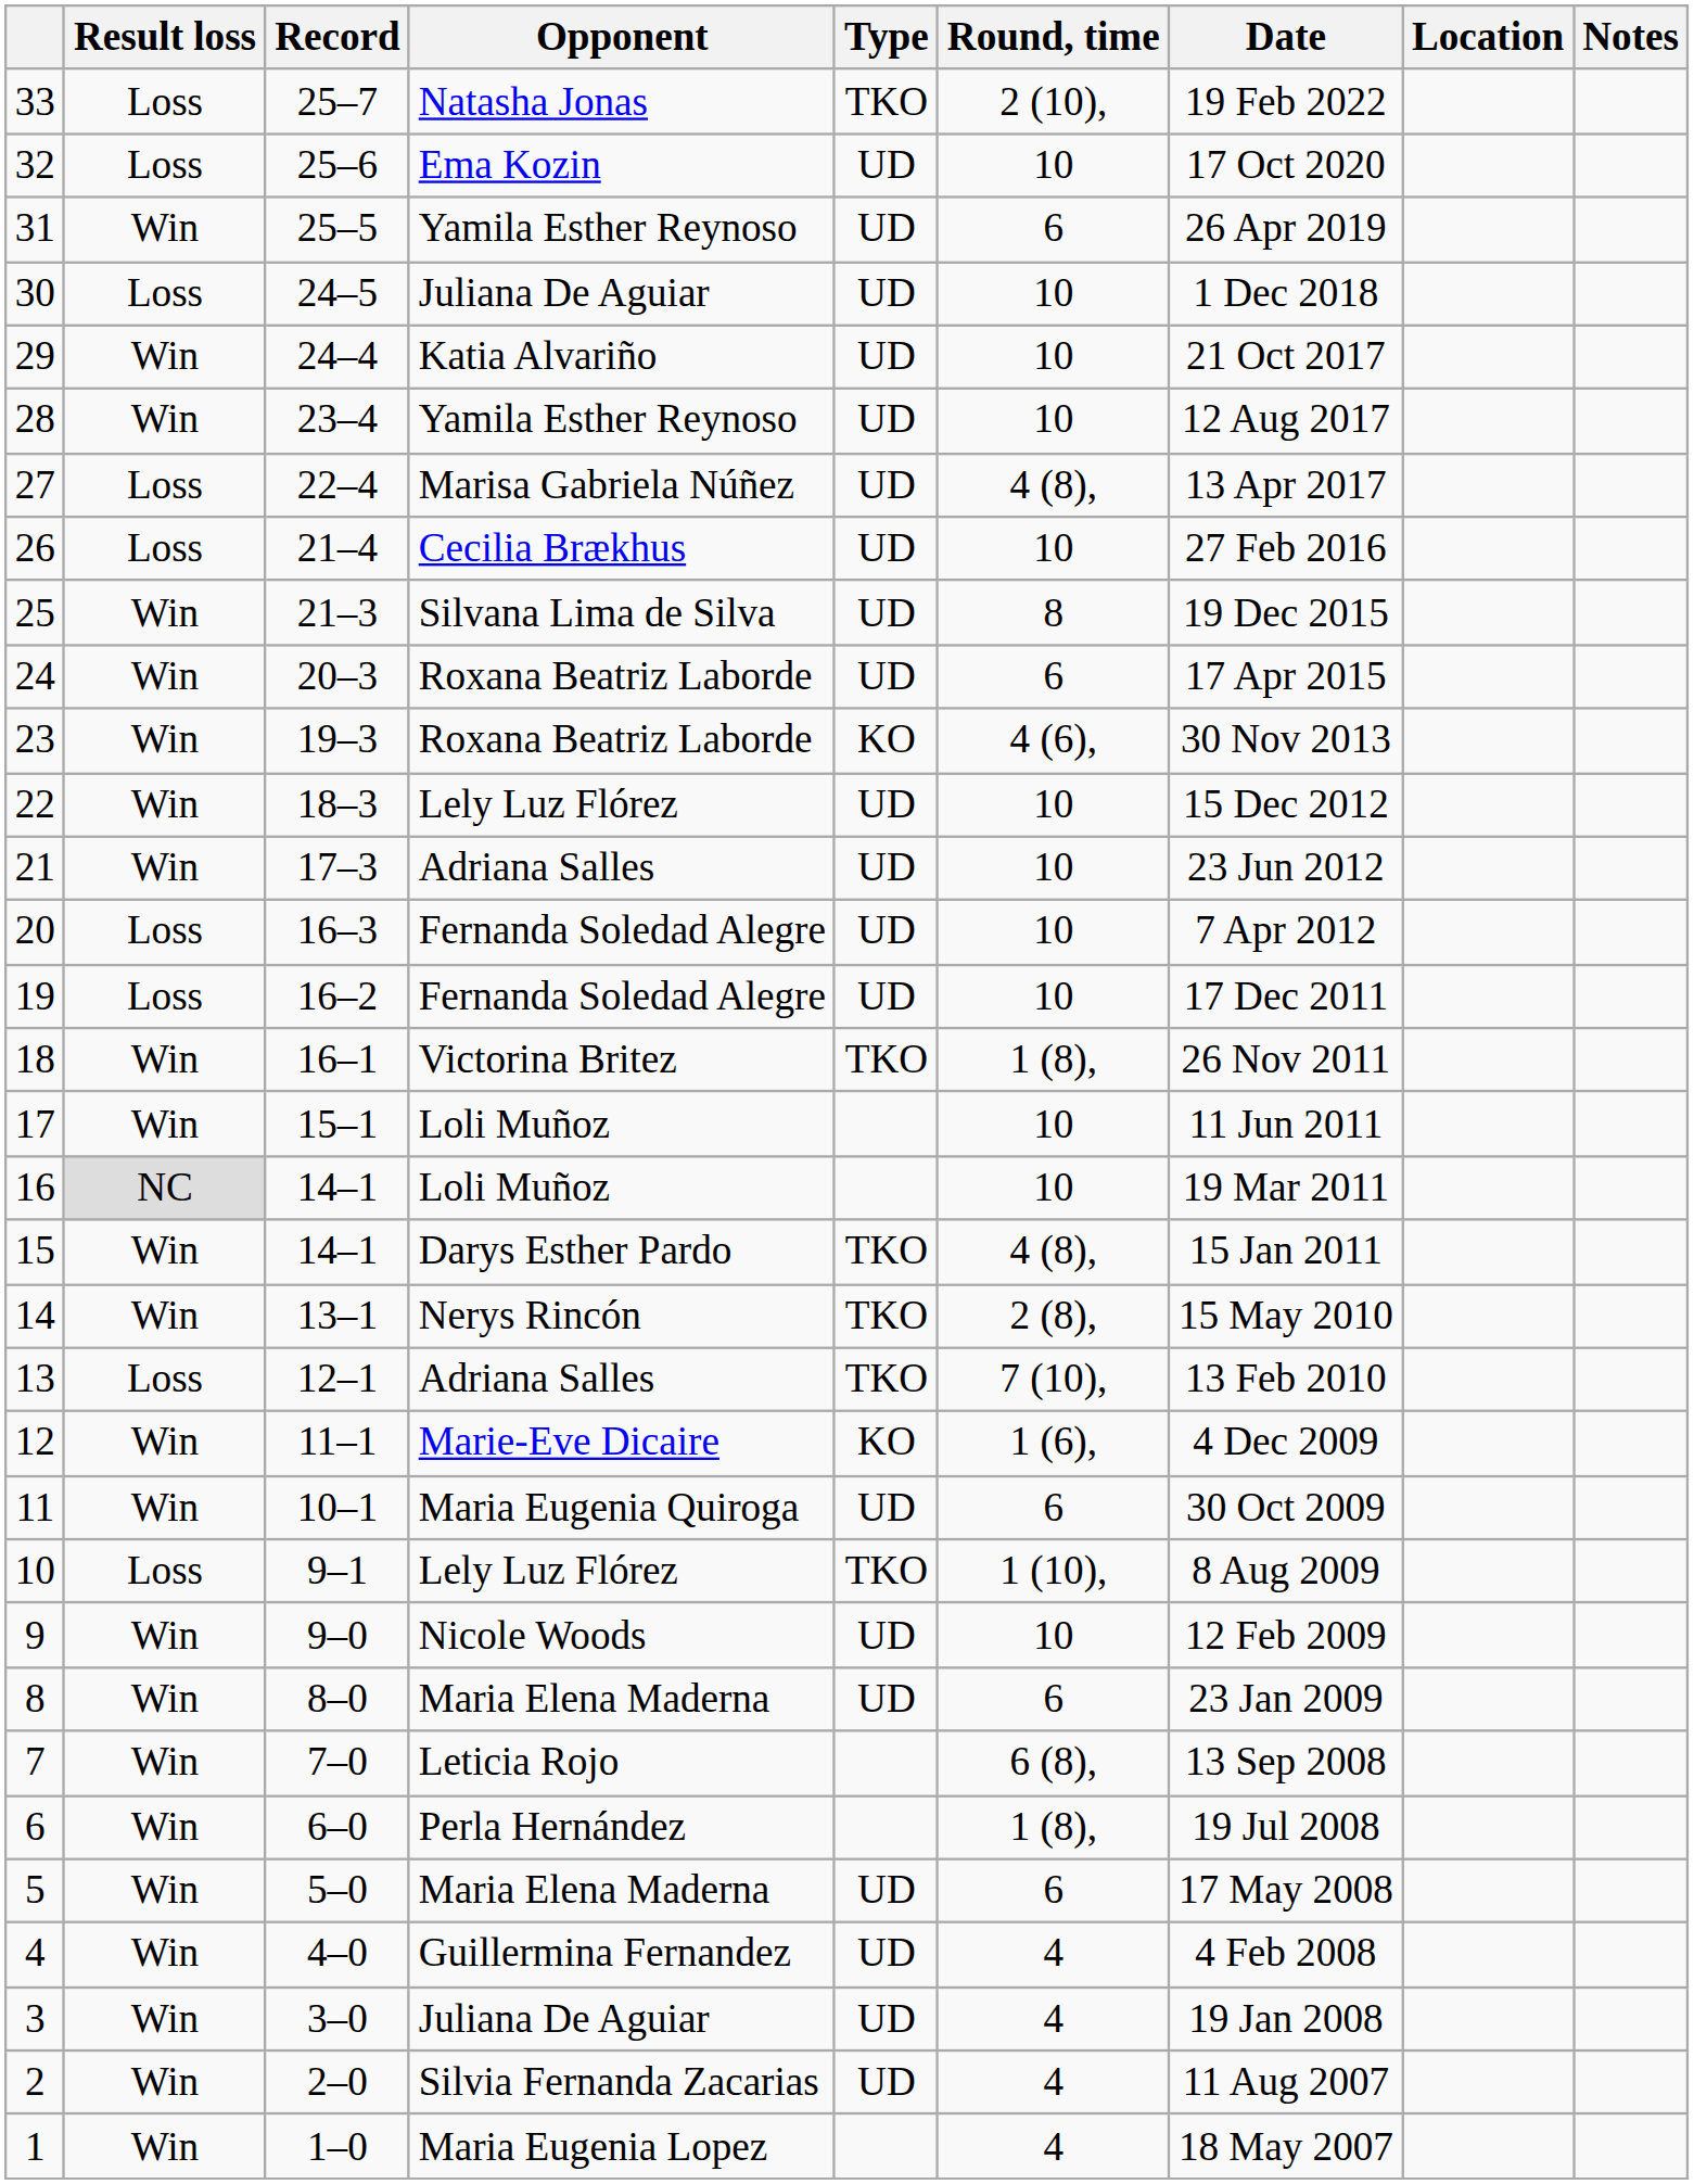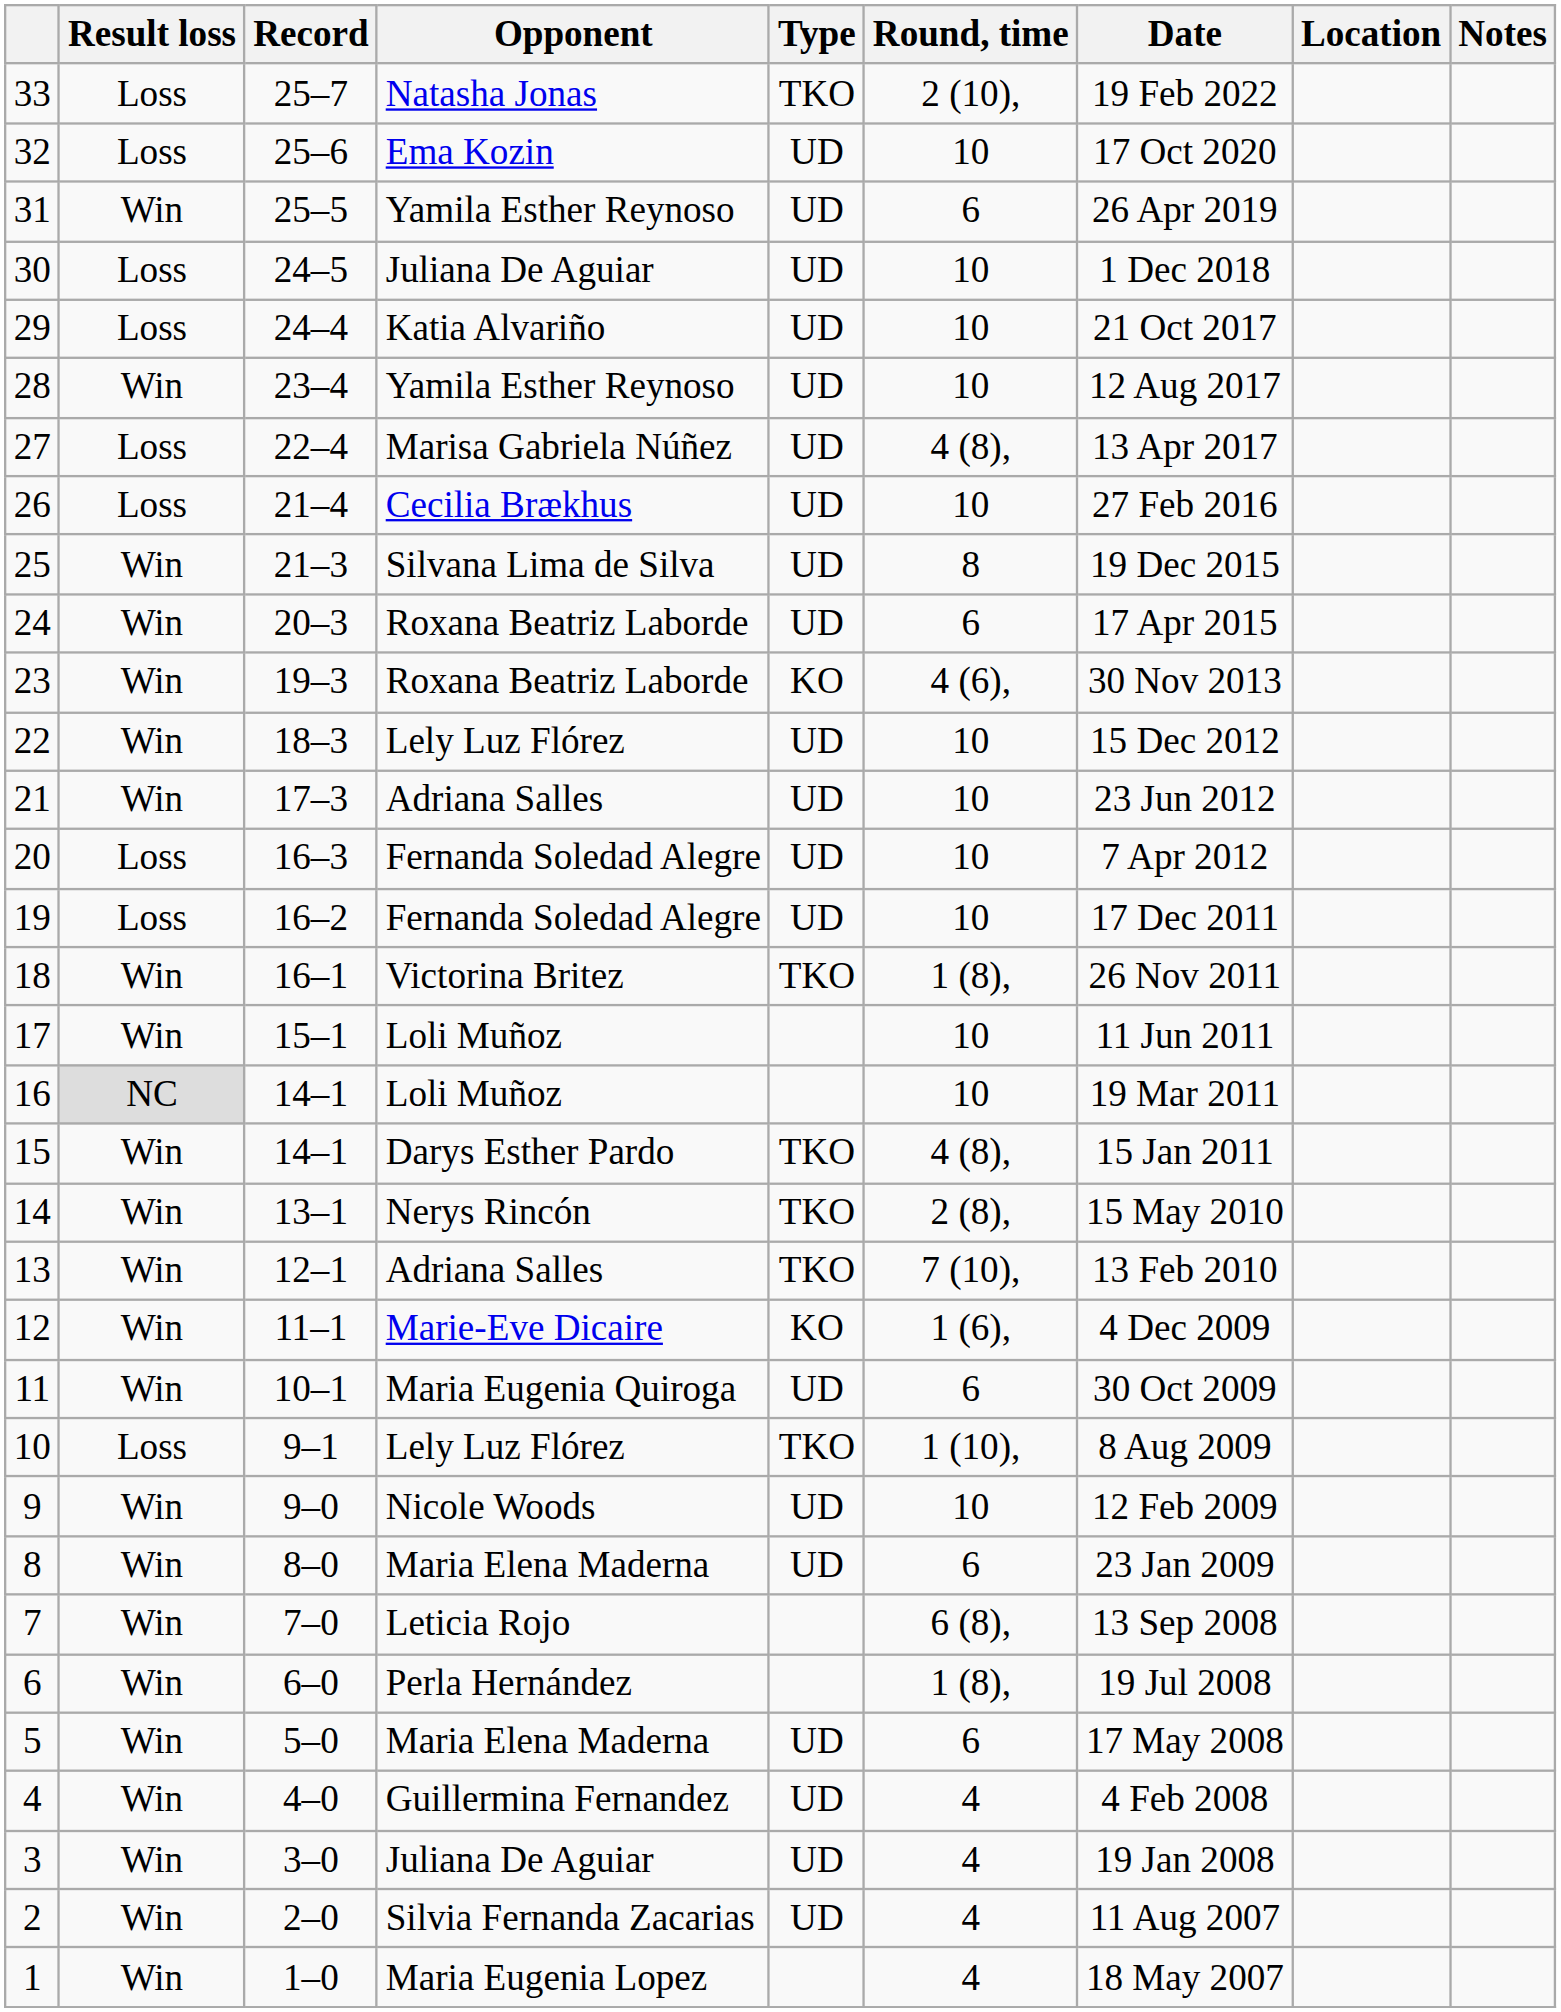 <table class="wikitable" style="text-align:center">
 <tr>
 <th></th>
 <th>Result loss</th>
 <th>Record</th>
 <th>Opponent</th>
 <th>Type</th>
 <th>Round, time</th>
 <th>Date</th>
 <th>Location</th>
 <th>Notes</th>
 </tr>
 <tr>
 <td>33</td>
 <td>Loss</td>
 <td>25–7 </td>
 <td style="text-align:left;"> <a href='#'>Natasha Jonas</a></td>
 <td>TKO</td>
 <td>2 (10), </td>
 <td>19 Feb 2022</td>
 <td align=left> </td>
 <td align=left></td>
 </tr>
 <tr>
 <td>32</td>
 <td>Loss</td>
 <td>25–6 </td>
 <td align=left> <a href='#'>Ema Kozin</a></td>
 <td>UD</td>
 <td>10</td>
 <td>17 Oct 2020</td>
 <td align=left></td>
 <td align=left></td>
 </tr>
 <tr>
 <td>31</td>
 <td>Win</td>
 <td>25–5 </td>
 <td align=left> Yamila Esther Reynoso</td>
 <td>UD</td>
 <td>6</td>
 <td>26 Apr 2019</td>
 <td align=left></td>
 <td></td>
 </tr>
 <tr>
 <td>30</td>
 <td>Loss</td>
 <td>24–5 </td>
 <td align=left> Juliana De Aguiar</td>
 <td>UD</td>
 <td>10</td>
 <td>1 Dec 2018</td>
 <td align=left></td>
 <td align=left></td>
 </tr>
 <tr>
 <td>29</td>
-<td>Win</td>
+<td>Loss</td>
 <td>24–4 </td>
 <td align=left> Katia Alvariño</td>
 <td>UD</td>
 <td>10</td>
 <td>21 Oct 2017</td>
 <td align=left></td>
 <td align=left></td>
 </tr>
 <tr>
 <td>28</td>
 <td>Win</td>
 <td>23–4 </td>
 <td align=left> Yamila Esther Reynoso</td>
 <td>UD</td>
 <td>10</td>
 <td>12 Aug 2017</td>
 <td align=left></td>
 <td align=left></td>
 </tr>
 <tr>
 <td>27</td>
 <td>Loss</td>
 <td>22–4 </td>
 <td align=left> Marisa Gabriela Núñez</td>
 <td>UD</td>
 <td>4 (8), </td>
 <td>13 Apr 2017</td>
 <td align=left></td>
 <td></td>
 </tr>
 <tr>
 <td>26</td>
 <td>Loss</td>
 <td>21–4 </td>
 <td align=left> <a href='#'>Cecilia Brækhus</a></td>
 <td>UD</td>
 <td>10</td>
 <td>27 Feb 2016</td>
 <td align=left></td>
 <td align=left></td>
 </tr>
 <tr>
 <td>25</td>
 <td>Win</td>
 <td>21–3 </td>
 <td align=left> Silvana Lima de Silva</td>
 <td>UD</td>
 <td>8</td>
 <td>19 Dec 2015</td>
 <td align=left></td>
 <td></td>
 </tr>
 <tr>
 <td>24</td>
 <td>Win</td>
 <td>20–3 </td>
 <td align=left> Roxana Beatriz Laborde</td>
 <td>UD</td>
 <td>6</td>
 <td>17 Apr 2015</td>
 <td align=left></td>
 <td></td>
 </tr>
 <tr>
 <td>23</td>
 <td>Win</td>
 <td>19–3 </td>
 <td align=left> Roxana Beatriz Laborde</td>
 <td>KO</td>
 <td>4 (6), </td>
 <td>30 Nov 2013</td>
 <td align=left></td>
 <td></td>
 </tr>
 <tr>
 <td>22</td>
 <td>Win</td>
 <td>18–3 </td>
 <td align=left> Lely Luz Flórez</td>
 <td>UD</td>
 <td>10</td>
 <td>15 Dec 2012</td>
 <td align=left></td>
 <td></td>
 </tr>
 <tr>
 <td>21</td>
 <td>Win</td>
 <td>17–3 </td>
 <td align=left> Adriana Salles</td>
 <td>UD</td>
 <td>10</td>
 <td>23 Jun 2012</td>
 <td align=left></td>
 <td></td>
 </tr>
 <tr>
 <td>20</td>
 <td>Loss</td>
 <td>16–3 </td>
 <td align=left> Fernanda Soledad Alegre</td>
 <td>UD</td>
 <td>10</td>
 <td>7 Apr 2012</td>
 <td align=left></td>
 <td align=left></td>
 </tr>
 <tr>
 <td>19</td>
 <td>Loss</td>
 <td>16–2 </td>
 <td align=left> Fernanda Soledad Alegre</td>
 <td>UD</td>
 <td>10</td>
 <td>17 Dec 2011</td>
 <td align=left></td>
 <td align=left></td>
 </tr>
 <tr>
 <td>18</td>
 <td>Win</td>
 <td>16–1 </td>
 <td align=left> Victorina Britez</td>
 <td>TKO</td>
 <td>1 (8), </td>
 <td>26 Nov 2011</td>
 <td align=left></td>
 <td></td>
 </tr>
 <tr>
 <td>17</td>
 <td>Win</td>
 <td>15–1 </td>
 <td align=left> Loli Muñoz</td>
 <td></td>
 <td>10</td>
 <td>11 Jun 2011</td>
 <td align=left></td>
 <td></td>
 </tr>
 <tr>
 <td>16</td>
 <td style="background:#DDD">NC</td>
 <td>14–1 </td>
 <td align=left> Loli Muñoz</td>
 <td></td>
 <td>10</td>
 <td>19 Mar 2011</td>
 <td align=left></td>
 <td align=left></td>
 </tr>
 <tr>
 <td>15</td>
 <td>Win</td>
 <td>14–1</td>
 <td align=left> Darys Esther Pardo</td>
 <td>TKO</td>
 <td>4 (8), </td>
 <td>15 Jan 2011</td>
 <td align=left></td>
 <td></td>
 </tr>
 <tr>
 <td>14</td>
 <td>Win</td>
 <td>13–1</td>
 <td align=left> Nerys Rincón</td>
 <td>TKO</td>
 <td>2 (8), </td>
 <td>15 May 2010</td>
 <td align=left></td>
 <td></td>
 </tr>
 <tr>
 <td>13</td>
-<td>Loss</td>
+<td>Win</td>
 <td>12–1</td>
 <td align=left> Adriana Salles</td>
 <td>TKO</td>
 <td>7 (10), </td>
 <td>13 Feb 2010</td>
 <td align=left></td>
 <td></td>
 </tr>
 <tr>
 <td>12</td>
 <td>Win</td>
 <td>11–1</td>
 <td align=left> <a href='#'>Marie-Eve Dicaire</a></td>
 <td>KO</td>
 <td>1 (6), </td>
 <td>4 Dec 2009</td>
 <td align=left></td>
 <td></td>
 </tr>
 <tr>
 <td>11</td>
 <td>Win</td>
 <td>10–1</td>
 <td align=left> Maria Eugenia Quiroga</td>
 <td>UD</td>
 <td>6</td>
 <td>30 Oct 2009</td>
 <td align=left></td>
 <td></td>
 </tr>
 <tr>
 <td>10</td>
 <td>Loss</td>
 <td>9–1</td>
 <td align=left> Lely Luz Flórez</td>
 <td>TKO</td>
 <td>1 (10), </td>
 <td>8 Aug 2009</td>
 <td align=left></td>
 <td align=left></td>
 </tr>
 <tr>
 <td>9</td>
 <td>Win</td>
 <td>9–0</td>
 <td align=left> Nicole Woods</td>
 <td>UD</td>
 <td>10</td>
 <td>12 Feb 2009</td>
 <td align=left></td>
 <td></td>
 </tr>
 <tr>
 <td>8</td>
 <td>Win</td>
 <td>8–0</td>
 <td align=left> Maria Elena Maderna</td>
 <td>UD</td>
 <td>6</td>
 <td>23 Jan 2009</td>
 <td align=left></td>
 <td></td>
 </tr>
 <tr>
 <td>7</td>
 <td>Win</td>
 <td>7–0</td>
 <td align=left> Leticia Rojo</td>
 <td></td>
 <td>6 (8), </td>
 <td>13 Sep 2008</td>
 <td align=left></td>
 <td></td>
 </tr>
 <tr>
 <td>6</td>
 <td>Win</td>
 <td>6–0</td>
 <td align=left> Perla Hernández</td>
 <td></td>
 <td>1 (8), </td>
 <td>19 Jul 2008</td>
 <td align=left></td>
 <td></td>
 </tr>
 <tr>
 <td>5</td>
 <td>Win</td>
 <td>5–0</td>
 <td align=left> Maria Elena Maderna</td>
 <td>UD</td>
 <td>6</td>
 <td>17 May 2008</td>
 <td align=left></td>
 <td></td>
 </tr>
 <tr>
 <td>4</td>
 <td>Win</td>
 <td>4–0</td>
 <td align=left> Guillermina Fernandez</td>
 <td>UD</td>
 <td>4</td>
 <td>4 Feb 2008</td>
 <td align=left></td>
 <td></td>
 </tr>
 <tr>
 <td>3</td>
 <td>Win</td>
 <td>3–0</td>
 <td align=left> Juliana De Aguiar</td>
 <td>UD</td>
 <td>4</td>
 <td>19 Jan 2008</td>
 <td align=left></td>
 <td></td>
 </tr>
 <tr>
 <td>2</td>
 <td>Win</td>
 <td>2–0</td>
 <td align=left> Silvia Fernanda Zacarias</td>
 <td>UD</td>
 <td>4</td>
 <td>11 Aug 2007</td>
 <td align=left></td>
 <td></td>
 </tr>
 <tr>
 <td>1</td>
 <td>Win</td>
 <td>1–0</td>
 <td align=left> Maria Eugenia Lopez</td>
 <td></td>
 <td>4</td>
 <td>18 May 2007</td>
 <td align=left></td>
 <td></td>
 </tr>
 <tr>
 </tr>
 </table>
